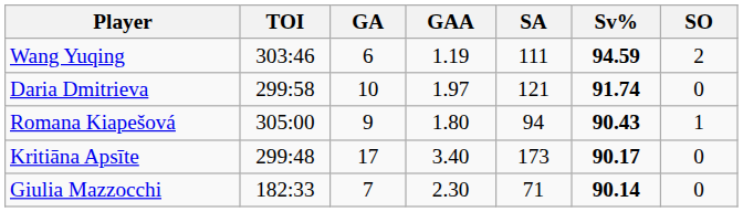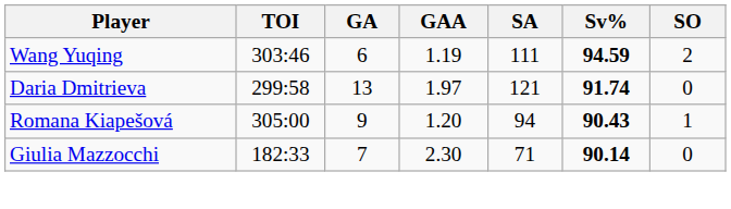 <table class="wikitable sortable" style="text-align:center;">
 <tr>
 <th style="width:170px;">Player</th>
 <th style="width:60px;">TOI</th>
 <th style="width:50px;">GA</th>
 <th style="width:60px;">GAA</th>
 <th style="width:50px;">SA</th>
 <th style="width:60px;">Sv%</th>
 <th style="width:50px;">SO</th>
 </tr>
 <tr>
 <td style="text-align:left;"> <a href='#'>Wang Yuqing</a></td>
 <td>303:46</td>
 <td>6</td>
 <td>1.19</td>
 <td>111</td>
 <td><strong>94.59</strong></td>
 <td>2</td>
 </tr>
 <tr>
 <td style="text-align:left;"> <a href='#'>Daria Dmitrieva</a></td>
 <td>299:58</td>
-<td>10</td>
+<td>13</td>
 <td>1.97</td>
 <td>121</td>
 <td><strong>91.74</strong></td>
 <td>0</td>
 </tr>
 <tr>
 <td style="text-align:left;"> <a href='#'>Romana Kiapešová</a></td>
 <td>305:00</td>
 <td>9</td>
-<td>1.80</td>
+<td>1.20</td>
 <td>94</td>
 <td><strong>90.43</strong></td>
 <td>1</td>
-</tr>
-<tr>
-<td style="text-align:left;"> <a href='#'>Kritiāna Apsīte</a></td>
-<td>299:48</td>
-<td>17</td>
-<td>3.40</td>
-<td>173</td>
-<td><strong>90.17</strong></td>
-<td>0</td>
 </tr>
 <tr>
 <td style="text-align:left;"> <a href='#'>Giulia Mazzocchi</a></td>
 <td>182:33</td>
 <td>7</td>
 <td>2.30</td>
 <td>71</td>
 <td><strong>90.14</strong></td>
 <td>0</td>
 </tr>
 </table>
